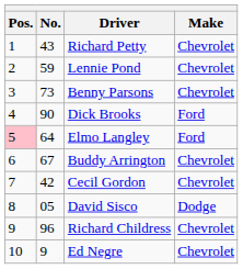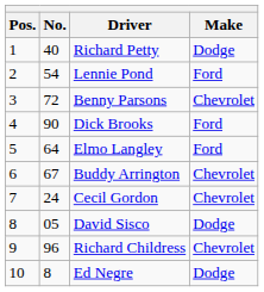 <table class="wikitable">
 <tr>
 <th colspan="4"></th>
 </tr>
 <tr>
 <th>Pos.</th>
 <th>No.</th>
 <th>Driver</th>
 <th>Make</th>
 </tr>
 <tr>
 <td>1</td>
-<td>43</td>
+<td>40</td>
 <td><a href='#'>Richard Petty</a></td>
-<td><a href='#'>Chevrolet</a></td>
+<td><a href='#'>Dodge</a></td>
 </tr>
 <tr>
 <td>2</td>
-<td>59</td>
+<td>54</td>
 <td><a href='#'>Lennie Pond</a></td>
-<td><a href='#'>Chevrolet</a></td>
+<td><a href='#'>Ford</a></td>
 </tr>
 <tr>
 <td>3</td>
-<td>73</td>
+<td>72</td>
 <td><a href='#'>Benny Parsons</a></td>
 <td><a href='#'>Chevrolet</a></td>
 </tr>
 <tr>
 <td>4</td>
 <td>90</td>
 <td><a href='#'>Dick Brooks</a></td>
 <td><a href='#'>Ford</a></td>
 </tr>
 <tr>
-<td style="background: pink;">5</td>
+<td>5</td>
 <td>64</td>
 <td><a href='#'>Elmo Langley</a></td>
 <td><a href='#'>Ford</a></td>
 </tr>
 <tr>
 <td>6</td>
 <td>67</td>
 <td><a href='#'>Buddy Arrington</a></td>
 <td><a href='#'>Chevrolet</a></td>
 </tr>
 <tr>
 <td>7</td>
-<td>42</td>
+<td>24</td>
 <td><a href='#'>Cecil Gordon</a></td>
 <td><a href='#'>Chevrolet</a></td>
 </tr>
 <tr>
 <td>8</td>
 <td>05</td>
 <td><a href='#'>David Sisco</a></td>
 <td><a href='#'>Dodge</a></td>
 </tr>
 <tr>
 <td>9</td>
 <td>96</td>
 <td><a href='#'>Richard Childress</a></td>
 <td><a href='#'>Chevrolet</a></td>
 </tr>
 <tr>
 <td>10</td>
-<td>9</td>
+<td>8</td>
 <td><a href='#'>Ed Negre</a></td>
-<td><a href='#'>Chevrolet</a></td>
+<td><a href='#'>Dodge</a></td>
 </tr>
 </table>
